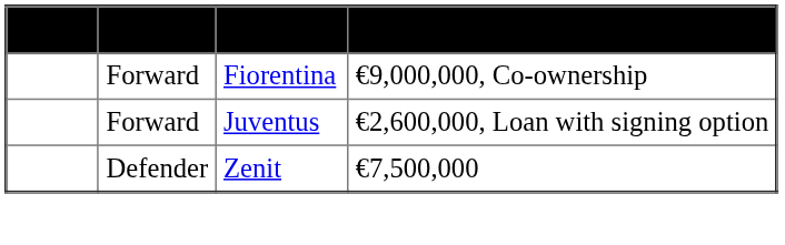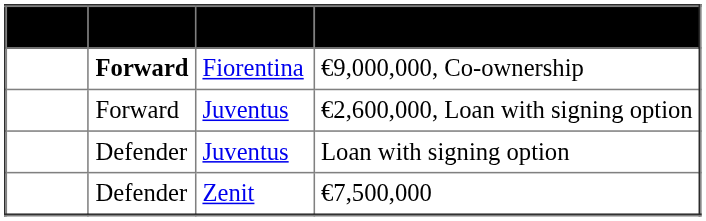 <table border="2" cellpadding="4" style="border-collapse:collapse;">
 <tr style="background:#000; text-align:center;">
 <th><span><strong> Player</strong></span></th>
 <th><span><strong> Position</strong></span></th>
 <th><span><strong> New Club</strong></span></th>
 <th><span><strong> Details</strong></span></th>
 </tr>
 <tr>
 <td> </td>
-<td>Forward</td>
+<td><strong>Forward</strong></td>
 <td><a href='#'>Fiorentina</a></td>
 <td>€9,000,000, Co-ownership</td>
 </tr>
 <tr>
 <td> </td>
 <td>Forward</td>
 <td><a href='#'>Juventus</a></td>
 <td>€2,600,000, Loan with signing option</td>
 </tr>
 <tr>
 <td> </td>
 <td>Defender</td>
+<td><a href='#'>Juventus</a></td>
+<td>Loan with signing option</td>
+</tr>
+<tr>
+<td> </td>
+<td>Defender</td>
 <td> <a href='#'>Zenit</a></td>
 <td>€7,500,000</td>
 </tr>
 </table>
